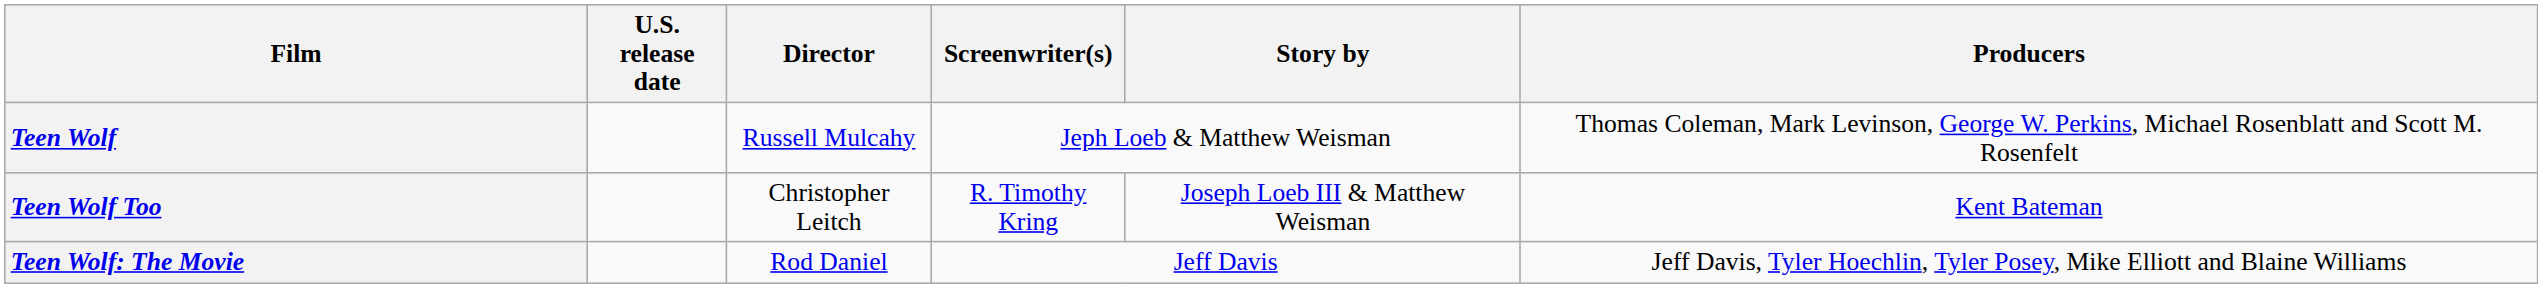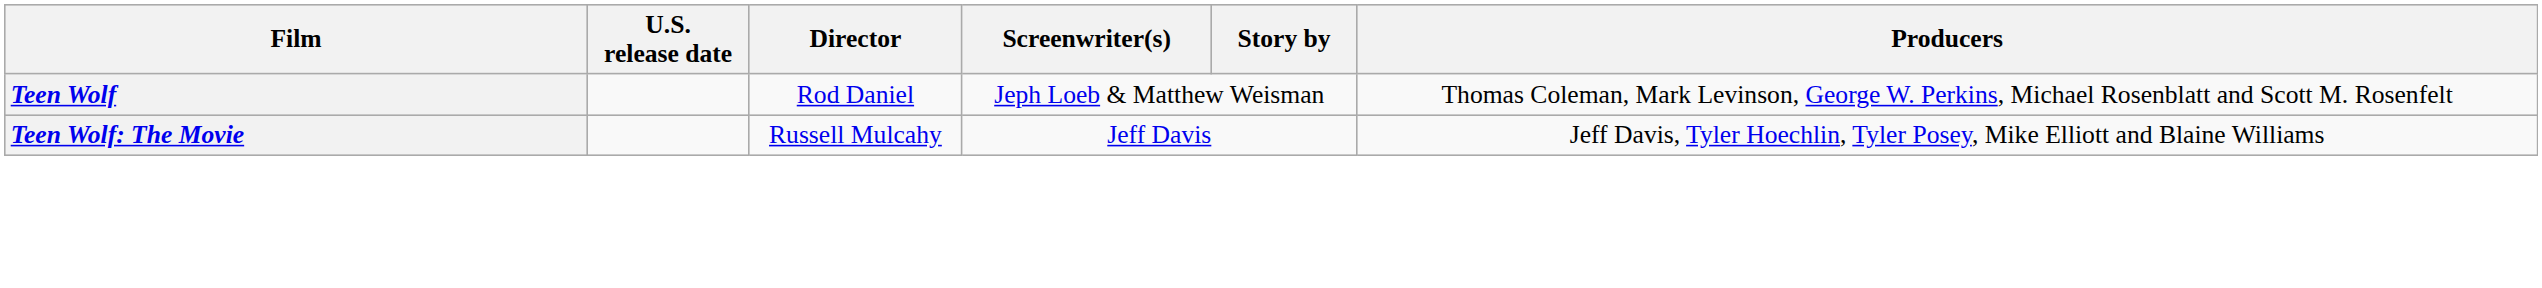 <table class="wikitable plainrowheaders" style="text-align:center" width=100%>
 <tr>
 <th scope="col" style="width:23%;">Film</th>
 <th scope="col">U.S. <br>release date</th>
 <th scope="col">Director</th>
 <th scope="col">Screenwriter(s)</th>
 <th scope="col">Story by</th>
 <th scope="col">Producers</th>
 </tr>
 <tr>
 <th scope="row" style="text-align:left"><em><a href='#'>Teen Wolf</a></em></th>
 <td style="text-align:center"></td>
-<td><a href='#'>Russell Mulcahy</a></td>
+<td><a href='#'>Rod Daniel</a></td>
 <td colspan="2"><a href='#'>Jeph Loeb</a> & Matthew Weisman</td>
 <td>Thomas Coleman, Mark Levinson, <a href='#'>George W. Perkins</a>, Michael Rosenblatt and Scott M. Rosenfelt</td>
 </tr>
 <tr>
-<th scope="row" style="text-align:left"><em><a href='#'>Teen Wolf Too</a></em></th>
-<td style="text-align:center"></td>
-<td>Christopher Leitch</td>
-<td><a href='#'>R. Timothy Kring</a></td>
-<td><a href='#'>Joseph Loeb III</a> & Matthew Weisman</td>
-<td><a href='#'>Kent Bateman</a></td>
-</tr>
-<tr>
 <th scope="row" style="text-align:left"><em><a href='#'>Teen Wolf: The Movie</a></em></th>
 <td style="text-align:center"></td>
-<td><a href='#'>Rod Daniel</a></td>
+<td><a href='#'>Russell Mulcahy</a></td>
 <td colspan="2"><a href='#'>Jeff Davis</a></td>
 <td>Jeff Davis, <a href='#'>Tyler Hoechlin</a>, <a href='#'>Tyler Posey</a>, Mike Elliott and Blaine Williams</td>
 </tr>
 </table>
